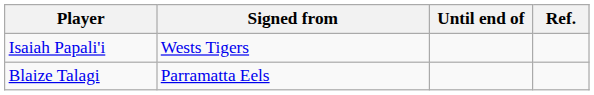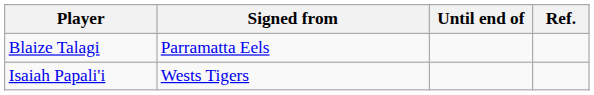 <table class="wikitable" style="font-size:90%">
 <tr style="background:#efefef;">
 <th style="width:120px;">Player</th>
 <th style="width:220px;">Signed from</th>
 <th style="width:80px;">Until end of</th>
 <th style="width:40px;">Ref.</th>
 </tr>
 <tr>
+<td><a href='#'>Blaize Talagi</a></td>
+<td> <a href='#'>Parramatta Eels</a></td>
+<td></td>
+<td></td>
+</tr>
+<tr>
 <td><a href='#'>Isaiah Papali'i</a></td>
 <td> <a href='#'>Wests Tigers</a></td>
 <td></td>
 <td></td>
 </tr>
-<tr>
-<td><a href='#'>Blaize Talagi</a></td>
-<td> <a href='#'>Parramatta Eels</a></td>
-<td></td>
-<td></td>
-</tr>
 </table>
